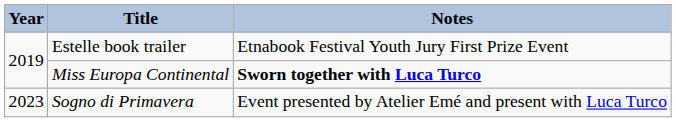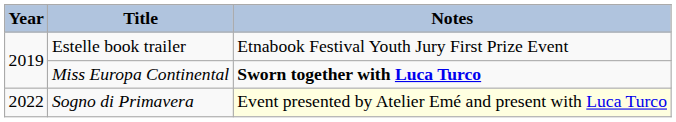 <table class="wikitable">
 <tr>
 <th style="background:#B0C4DE;">Year</th>
 <th style="background:#B0C4DE;">Title</th>
 <th style="background:#B0C4DE;">Notes</th>
 </tr>
 <tr>
 <td rowspan="2">2019</td>
 <td>Estelle book trailer</td>
 <td>Etnabook Festival Youth Jury First Prize Event</td>
 </tr>
 <tr>
 <td><em>Miss Europa Continental</em></td>
 <td><strong>Sworn together with <a href='#'>Luca Turco</a></strong></td>
 </tr>
 <tr>
-<td>2023</td>
+<td>2022</td>
 <td><em>Sogno di Primavera</em></td>
-<td>Event presented by Atelier Emé and present with <a href='#'>Luca Turco</a></td>
+<td style="background: lightyellow;">Event presented by Atelier Emé and present with <a href='#'>Luca Turco</a></td>
 </tr>
 </table>
